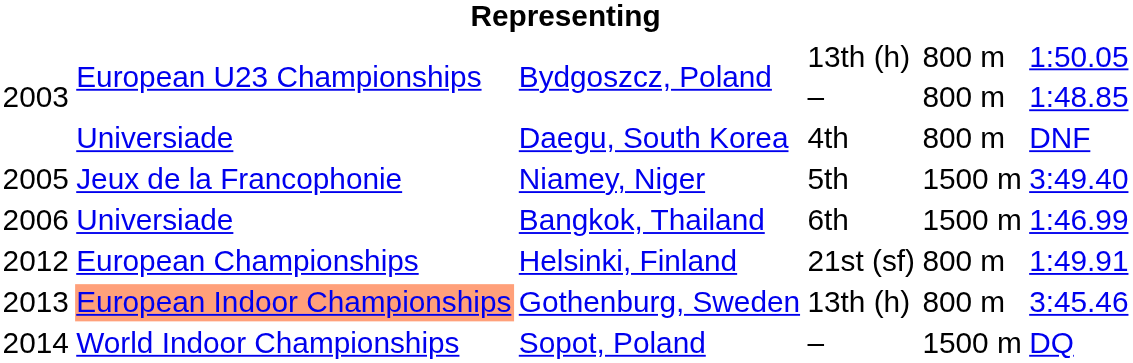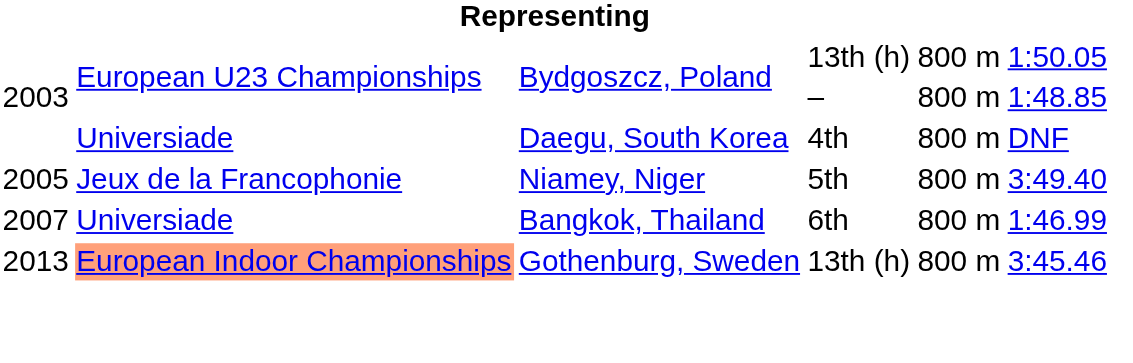 <table>
 <tr>
 <th colspan="6">Representing </th>
 </tr>
 <tr>
 <td rowspan=3>2003</td>
 <td rowspan=2><a href='#'>European U23 Championships</a></td>
 <td rowspan=2><a href='#'>Bydgoszcz, Poland</a></td>
 <td>13th (h)</td>
 <td>800 m</td>
 <td><a href='#'>1:50.05</a></td>
 </tr>
 <tr>
 <td>–</td>
 <td>800 m</td>
 <td><a href='#'>1:48.85</a></td>
 </tr>
 <tr>
 <td><a href='#'>Universiade</a></td>
 <td><a href='#'>Daegu, South Korea</a></td>
 <td>4th</td>
 <td>800 m</td>
 <td><a href='#'>DNF</a></td>
 </tr>
 <tr>
 <td>2005</td>
 <td><a href='#'>Jeux de la Francophonie</a></td>
 <td><a href='#'>Niamey, Niger</a></td>
 <td>5th</td>
-<td>1500 m</td>
+<td>800 m</td>
 <td><a href='#'>3:49.40</a></td>
 </tr>
 <tr>
-<td>2006</td>
+<td>2007</td>
 <td><a href='#'>Universiade</a></td>
 <td><a href='#'>Bangkok, Thailand</a></td>
 <td>6th</td>
-<td>1500 m</td>
+<td>800 m</td>
 <td><a href='#'>1:46.99</a></td>
-</tr>
-<tr>
-<td>2012</td>
-<td><a href='#'>European Championships</a></td>
-<td><a href='#'>Helsinki, Finland</a></td>
-<td>21st (sf)</td>
-<td>800 m</td>
-<td><a href='#'>1:49.91</a></td>
 </tr>
 <tr>
 <td>2013</td>
 <td style="background: lightsalmon;"><a href='#'>European Indoor Championships</a></td>
 <td><a href='#'>Gothenburg, Sweden</a></td>
 <td>13th (h)</td>
 <td>800 m</td>
 <td><a href='#'>3:45.46</a></td>
 </tr>
-<tr>
-<td>2014</td>
-<td><a href='#'>World Indoor Championships</a></td>
-<td><a href='#'>Sopot, Poland</a></td>
-<td>–</td>
-<td>1500 m</td>
-<td><a href='#'>DQ</a></td>
-</tr>
 </table>
